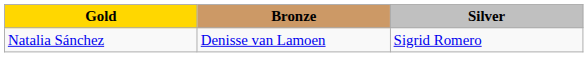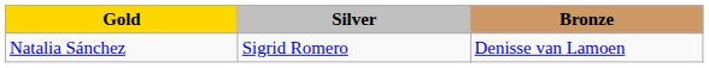 <table class="wikitable" style="text-align:left">
 <tr align="center">
 <td width=200 bgcolor=gold><strong>Gold</strong></td>
+<td width=200 bgcolor=silver><strong>Silver</strong></td>
 <td width=200 bgcolor=CC9966><strong>Bronze</strong></td>
-<td width=200 bgcolor=silver><strong>Silver</strong></td>
 </tr>
 <tr>
 <td><a href='#'>Natalia Sánchez</a><br><em></em></td>
+<td><a href='#'>Sigrid Romero</a><br><em></em></td>
 <td><a href='#'>Denisse van Lamoen</a><br><em></em></td>
-<td><a href='#'>Sigrid Romero</a><br><em></em></td>
 </tr>
 </table>
